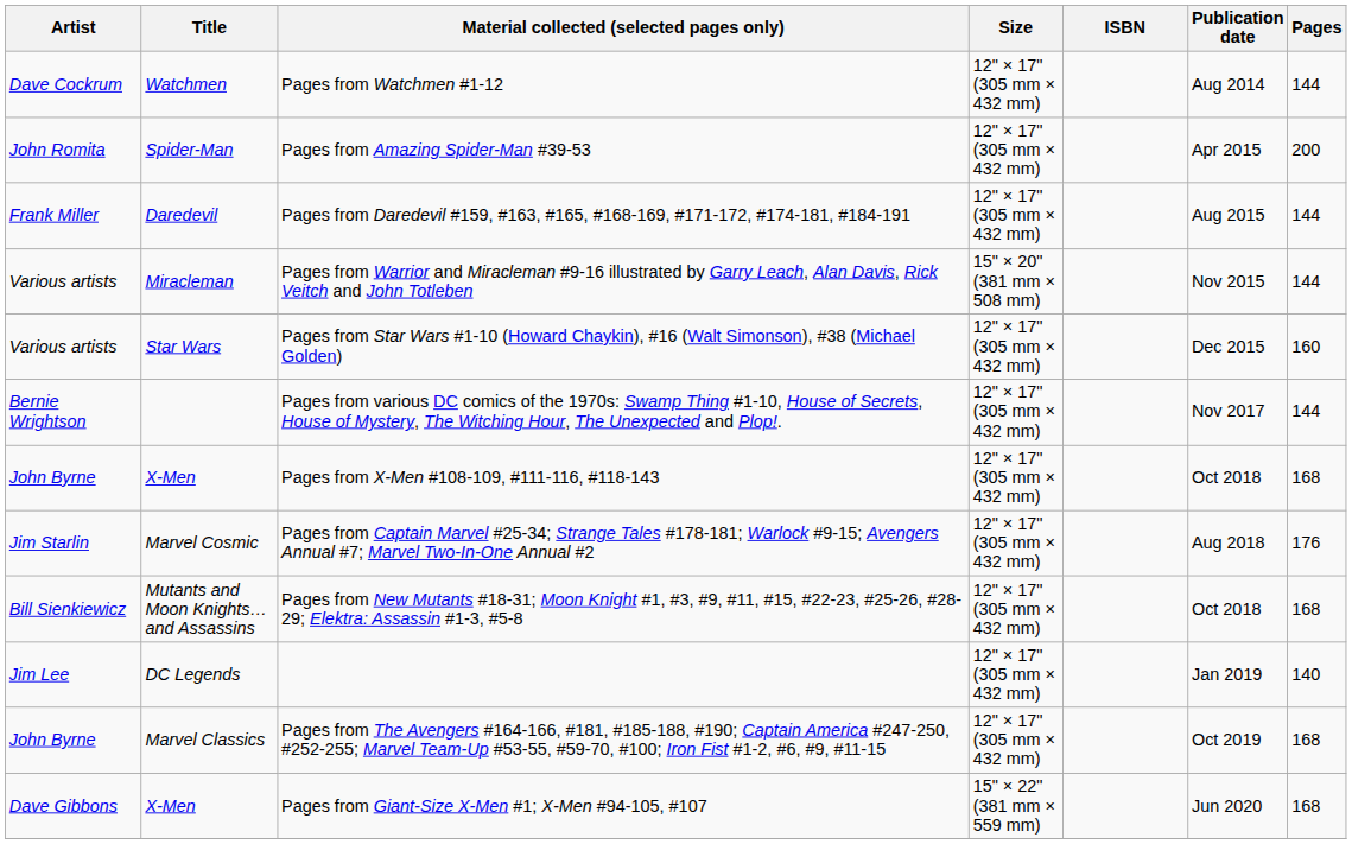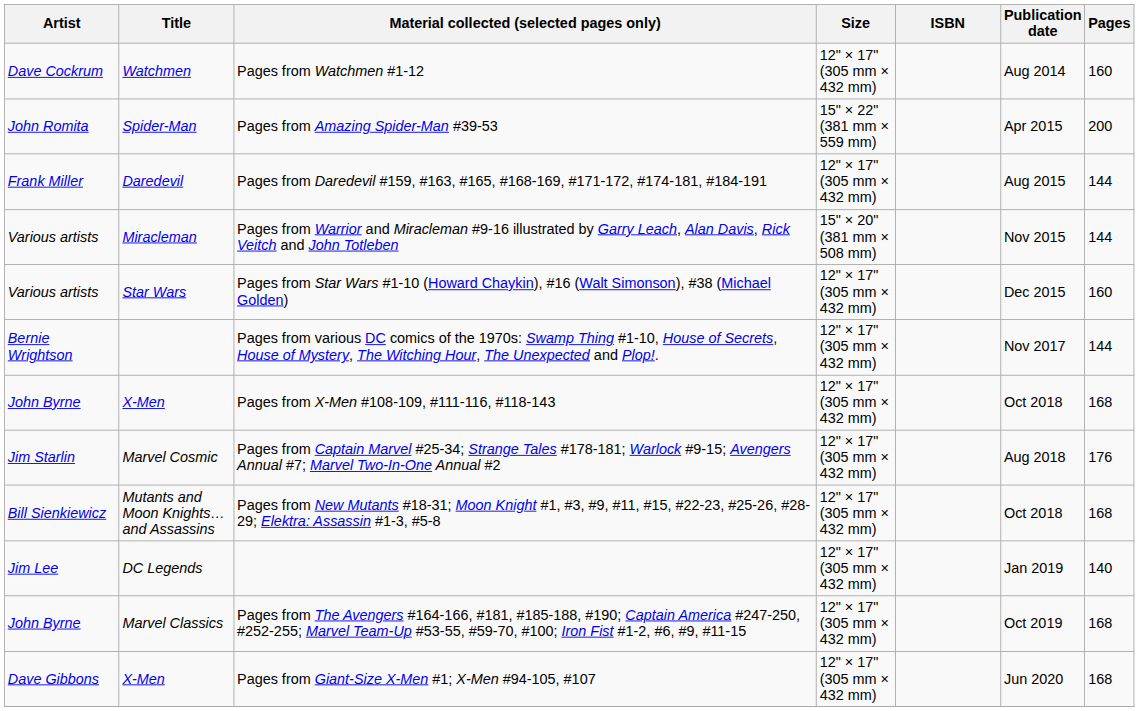 <table class="wikitable">
 <tr>
 <th width="120">Artist</th>
 <th width="120">Title</th>
 <th width="640">Material collected (selected pages only)</th>
 <th width="80">Size</th>
 <th width="110">ISBN</th>
 <th width="25">Publication date</th>
 <th width="25">Pages</th>
 </tr>
 <tr>
 <td><em><a href='#'>Dave Cockrum</a></em></td>
 <td><em><a href='#'>Watchmen</a></em></td>
 <td>Pages from <em>Watchmen</em> #1-12</td>
 <td>12" × 17"<br>(305 mm × 432 mm)</td>
 <td><small></small></td>
 <td>Aug 2014</td>
-<td>144</td>
+<td>160</td>
 </tr>
 <tr>
 <td><em><a href='#'>John Romita</a></em></td>
 <td><em><a href='#'>Spider-Man</a></em></td>
 <td>Pages from <em><a href='#'>Amazing Spider-Man</a></em> #39-53</td>
-<td>12" × 17"<br>(305 mm × 432 mm)</td>
+<td>15" × 22"<br>(381 mm × 559 mm)</td>
 <td><small></small></td>
 <td>Apr 2015</td>
 <td>200</td>
 </tr>
 <tr>
 <td><em><a href='#'>Frank Miller</a></em></td>
 <td><em><a href='#'>Daredevil</a></em></td>
 <td>Pages from <em>Daredevil</em> #159, #163, #165, #168-169, #171-172, #174-181, #184-191</td>
 <td>12" × 17"<br>(305 mm × 432 mm)</td>
 <td><small></small></td>
 <td>Aug 2015</td>
 <td>144</td>
 </tr>
 <tr>
 <td><em>Various artists</em></td>
 <td><em><a href='#'>Miracleman</a></em></td>
 <td>Pages from <em><a href='#'>Warrior</a></em> and <em>Miracleman</em> #9-16 illustrated by <em><a href='#'>Garry Leach</a></em>, <em><a href='#'>Alan Davis</a></em>, <em><a href='#'>Rick Veitch</a></em> and <em><a href='#'>John Totleben</a></em></td>
 <td>15" × 20"<br>(381 mm × 508 mm)</td>
 <td><small></small></td>
 <td>Nov 2015</td>
 <td>144</td>
 </tr>
 <tr>
 <td><em>Various artists</em></td>
 <td><em><a href='#'>Star Wars</a></em></td>
 <td>Pages from <em>Star Wars</em> #1-10 (<a href='#'>Howard Chaykin</a>), #16 (<a href='#'>Walt Simonson</a>), #38 (<a href='#'>Michael Golden</a>)</td>
 <td>12" × 17"<br>(305 mm × 432 mm)</td>
 <td><small></small></td>
 <td>Dec 2015</td>
 <td>160</td>
 </tr>
 <tr>
 <td><em><a href='#'>Bernie Wrightson</a></em></td>
 <td></td>
 <td>Pages from various <a href='#'>DC</a> comics of the 1970s: <em><a href='#'>Swamp Thing</a></em> #1-10, <em><a href='#'>House of Secrets</a></em>, <em><a href='#'>House of Mystery</a></em>, <em><a href='#'>The Witching Hour</a></em>, <em><a href='#'>The Unexpected</a></em> and <em><a href='#'>Plop!</a></em>.</td>
 <td>12" × 17"<br>(305 mm × 432 mm)</td>
 <td><small></small><br><small></small></td>
 <td>Nov 2017</td>
 <td>144</td>
 </tr>
 <tr>
 <td><em><a href='#'>John Byrne</a></em></td>
 <td><em><a href='#'>X-Men</a></em></td>
 <td>Pages from <em>X-Men</em> #108-109, #111-116, #118-143</td>
 <td>12" × 17"<br>(305 mm × 432 mm)</td>
 <td><small></small></td>
 <td>Oct 2018</td>
 <td>168</td>
 </tr>
 <tr>
 <td><em><a href='#'>Jim Starlin</a></em></td>
 <td><em>Marvel Cosmic</em></td>
 <td>Pages from <em><a href='#'>Captain Marvel</a></em> #25-34; <em><a href='#'>Strange Tales</a></em> #178-181; <em><a href='#'>Warlock</a></em> #9-15; <em><a href='#'>Avengers</a> Annual</em> #7; <em><a href='#'>Marvel Two-In-One</a> Annual</em> #2</td>
 <td>12" × 17"<br>(305 mm × 432 mm)</td>
 <td><small></small></td>
 <td>Aug 2018</td>
 <td>176</td>
 </tr>
 <tr>
 <td><em><a href='#'>Bill Sienkiewicz</a></em></td>
 <td><em>Mutants and Moon Knights… and Assassins</em></td>
 <td>Pages from <em><a href='#'>New Mutants</a></em> #18-31; <em><a href='#'>Moon Knight</a></em> #1, #3, #9, #11, #15, #22-23, #25-26, #28-29; <em><a href='#'>Elektra: Assassin</a></em> #1-3, #5-8</td>
 <td>12" × 17"<br>(305 mm × 432 mm)</td>
 <td><small></small></td>
 <td>Oct 2018</td>
 <td>168</td>
 </tr>
 <tr>
 <td><em><a href='#'>Jim Lee</a></em></td>
 <td><em>DC Legends</em></td>
 <td></td>
 <td>12" × 17"<br>(305 mm × 432 mm)</td>
 <td><small></small></td>
 <td>Jan 2019</td>
 <td>140</td>
 </tr>
 <tr>
 <td><em><a href='#'>John Byrne</a></em></td>
 <td><em>Marvel Classics</em></td>
 <td>Pages from <em><a href='#'>The Avengers</a></em> #164-166, #181, #185-188, #190; <em><a href='#'>Captain America</a></em> #247-250, #252-255; <em><a href='#'>Marvel Team-Up</a></em> #53-55, #59-70, #100; <em><a href='#'>Iron Fist</a></em> #1-2, #6, #9, #11-15</td>
 <td>12" × 17"<br>(305 mm × 432 mm)</td>
 <td><small></small></td>
 <td>Oct 2019</td>
 <td>168</td>
 </tr>
 <tr>
 <td><em><a href='#'>Dave Gibbons</a></em></td>
 <td><em><a href='#'>X-Men</a></em></td>
 <td>Pages from <em><a href='#'>Giant-Size X-Men</a></em> #1; <em>X-Men</em> #94-105, #107</td>
-<td>15" × 22"<br>(381 mm × 559 mm)</td>
+<td>12" × 17"<br>(305 mm × 432 mm)</td>
 <td><small></small></td>
 <td>Jun 2020</td>
 <td>168</td>
 </tr>
 <tr>
 </tr>
 </table>
